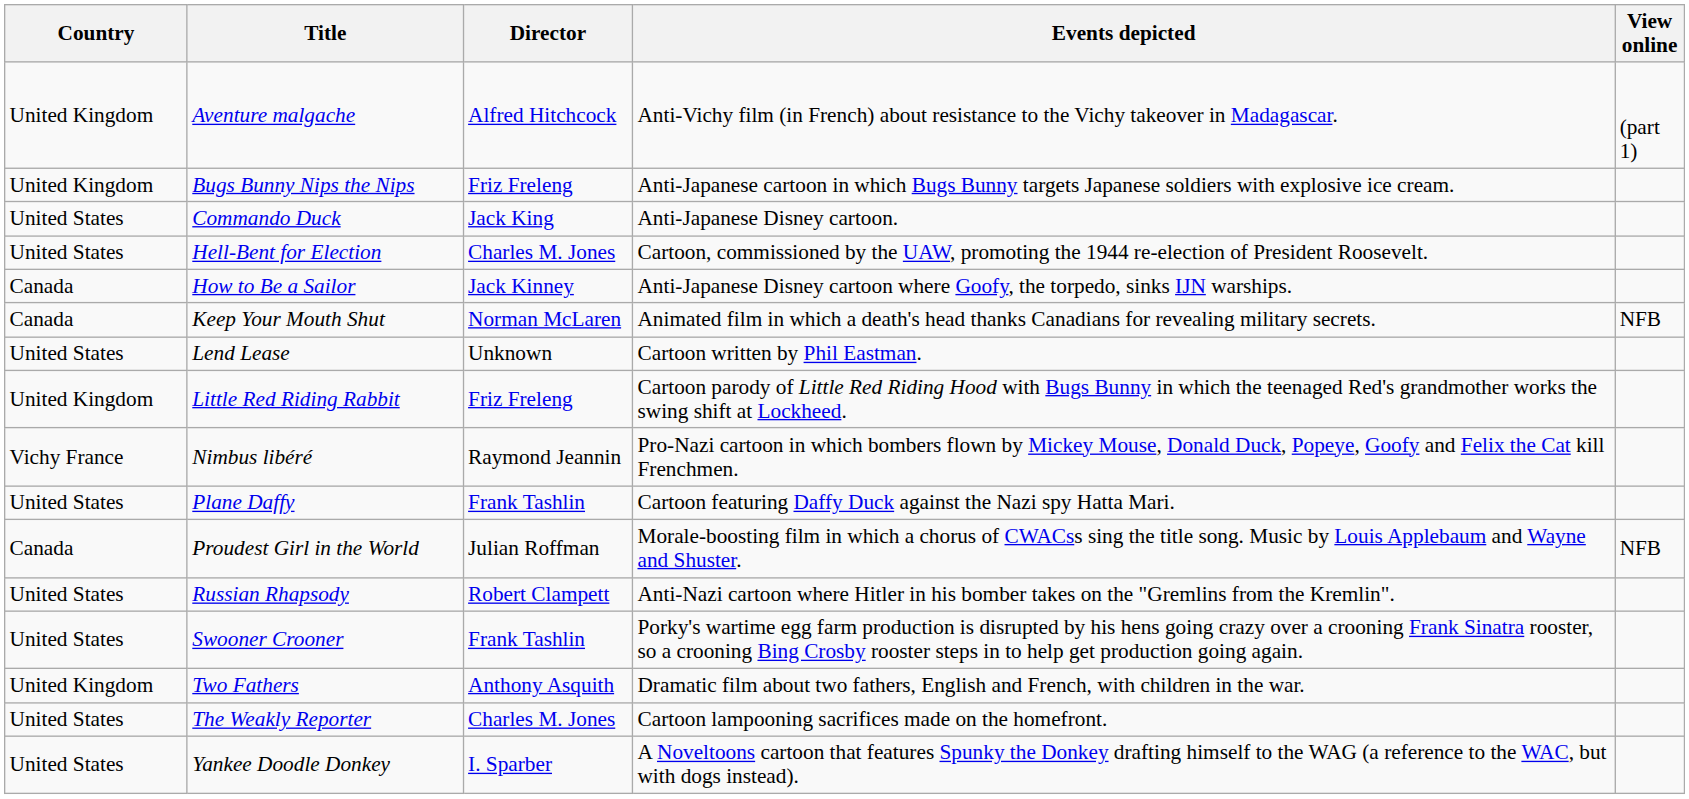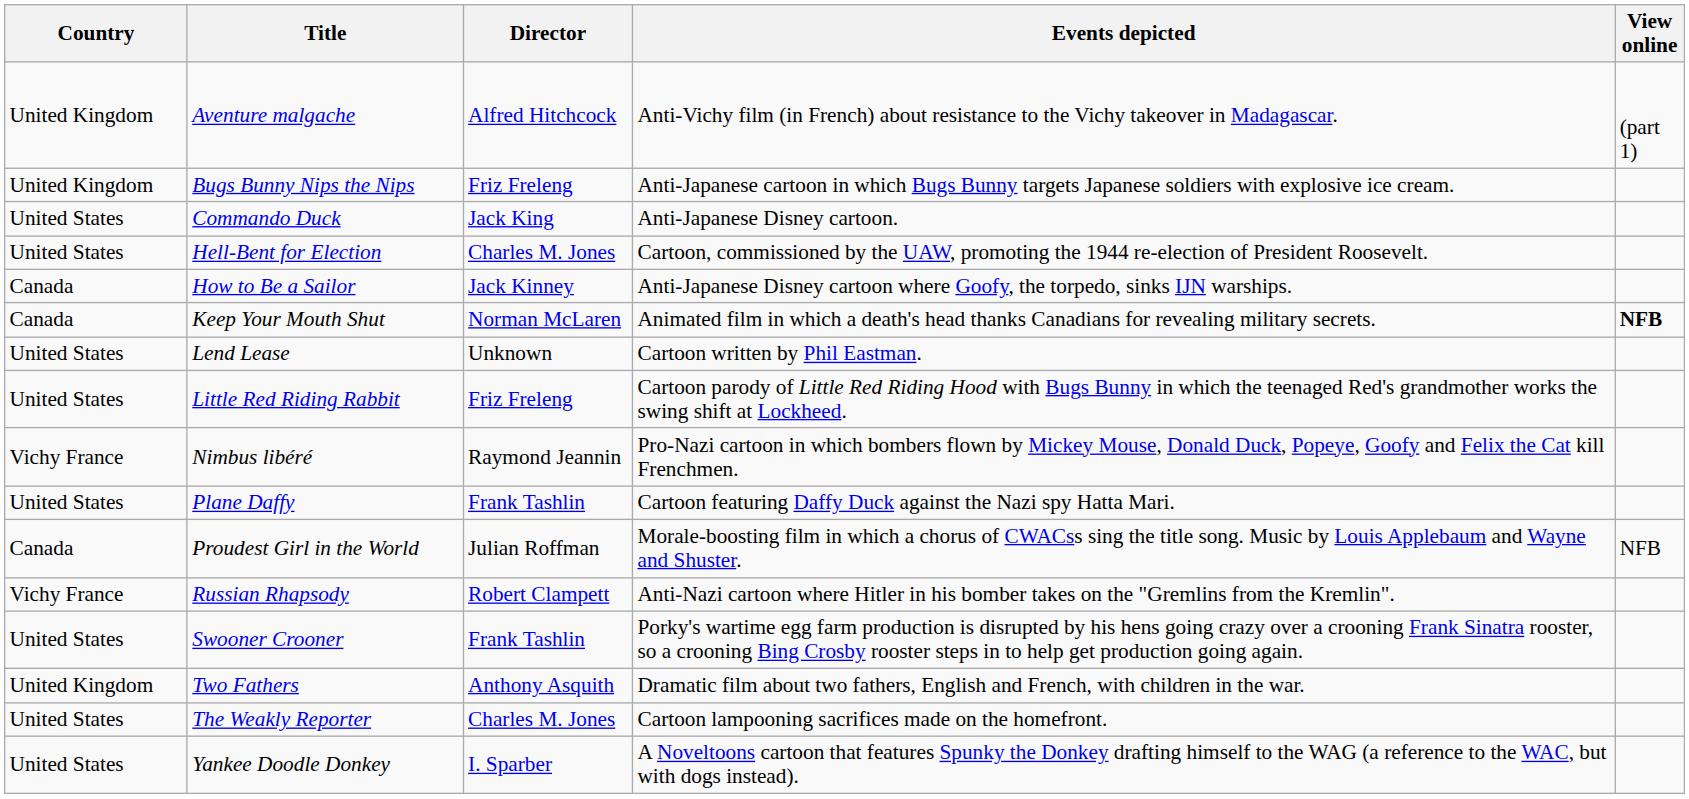 <table class="wikitable" width="100%">
 <tr>
 <th width=130>Country</th>
 <th width=200>Title</th>
 <th width=120>Director</th>
 <th>Events depicted</th>
 <th>View<br>online</th>
 </tr>
 <tr>
 <td>United Kingdom</td>
 <td><em><a href='#'>Aventure malgache</a></em></td>
 <td><a href='#'>Alfred Hitchcock</a></td>
 <td>Anti-Vichy film (in French) about resistance to the Vichy takeover in <a href='#'>Madagascar</a>.</td>
 <td><br><br>(part 1)</td>
 </tr>
 <tr>
 <td>United Kingdom</td>
 <td><em><a href='#'>Bugs Bunny Nips the Nips</a></em></td>
 <td><a href='#'>Friz Freleng</a></td>
 <td>Anti-Japanese cartoon in which <a href='#'>Bugs Bunny</a> targets Japanese soldiers with explosive ice cream.</td>
 <td></td>
 </tr>
 <tr>
 <td>United States</td>
 <td><em><a href='#'>Commando Duck</a></em></td>
 <td><a href='#'>Jack King</a></td>
 <td>Anti-Japanese Disney cartoon.</td>
 <td></td>
 </tr>
 <tr>
 <td>United States</td>
 <td><em><a href='#'>Hell-Bent for Election</a></em></td>
 <td><a href='#'>Charles M. Jones</a></td>
 <td>Cartoon, commissioned by the <a href='#'>UAW</a>, promoting the 1944 re-election of President Roosevelt.</td>
 <td></td>
 </tr>
 <tr>
 <td>Canada</td>
 <td><em><a href='#'>How to Be a Sailor</a></em></td>
 <td><a href='#'>Jack Kinney</a></td>
 <td>Anti-Japanese Disney cartoon where <a href='#'>Goofy</a>, the torpedo, sinks <a href='#'>IJN</a> warships.</td>
 <td></td>
 </tr>
 <tr>
 <td>Canada</td>
 <td><em>Keep Your Mouth Shut</em></td>
 <td><a href='#'>Norman McLaren</a></td>
 <td>Animated film in which a death's head thanks Canadians for revealing military secrets.</td>
-<td>NFB</td>
+<td><strong>NFB</strong></td>
 </tr>
 <tr>
 <td>United States</td>
 <td><em>Lend Lease</em></td>
 <td>Unknown</td>
 <td>Cartoon written by <a href='#'>Phil Eastman</a>.</td>
 <td></td>
 </tr>
 <tr>
-<td>United Kingdom</td>
+<td>United States</td>
 <td><em><a href='#'>Little Red Riding Rabbit</a></em></td>
 <td><a href='#'>Friz Freleng</a></td>
 <td>Cartoon parody of <em>Little Red Riding Hood</em> with <a href='#'>Bugs Bunny</a> in which the teenaged Red's grandmother works the swing shift at <a href='#'>Lockheed</a>.</td>
 <td></td>
 </tr>
 <tr>
 <td>Vichy France</td>
 <td><em>Nimbus libéré</em></td>
 <td>Raymond Jeannin</td>
 <td>Pro-Nazi cartoon in which bombers flown by <a href='#'>Mickey Mouse</a>, <a href='#'>Donald Duck</a>, <a href='#'>Popeye</a>, <a href='#'>Goofy</a> and <a href='#'>Felix the Cat</a> kill Frenchmen.</td>
 <td></td>
 </tr>
 <tr>
 <td>United States</td>
 <td><em><a href='#'>Plane Daffy</a></em></td>
 <td><a href='#'>Frank Tashlin</a></td>
 <td>Cartoon featuring <a href='#'>Daffy Duck</a> against the Nazi spy Hatta Mari.</td>
 <td></td>
 </tr>
 <tr>
 <td>Canada</td>
 <td><em>Proudest Girl in the World</em></td>
 <td>Julian Roffman</td>
 <td>Morale-boosting film in which a chorus of <a href='#'>CWACs</a>s sing the title song. Music by <a href='#'>Louis Applebaum</a> and <a href='#'>Wayne and Shuster</a>.</td>
 <td>NFB</td>
 </tr>
 <tr>
-<td>United States</td>
+<td>Vichy France</td>
 <td><em><a href='#'>Russian Rhapsody</a></em></td>
 <td><a href='#'>Robert Clampett</a></td>
 <td>Anti-Nazi cartoon where Hitler in his bomber takes on the "Gremlins from the Kremlin".</td>
 <td></td>
 </tr>
 <tr>
 <td>United States</td>
 <td><em><a href='#'>Swooner Crooner</a></em></td>
 <td><a href='#'>Frank Tashlin</a></td>
 <td>Porky's wartime egg farm production is disrupted by his hens going crazy over a crooning <a href='#'>Frank Sinatra</a> rooster, so a crooning <a href='#'>Bing Crosby</a> rooster steps in to help get production going again.</td>
 <td></td>
 </tr>
 <tr>
 <td>United Kingdom</td>
 <td><em><a href='#'>Two Fathers</a></em></td>
 <td><a href='#'>Anthony Asquith</a></td>
 <td>Dramatic film about two fathers, English and French, with children in the war.</td>
 <td></td>
 </tr>
 <tr>
 <td>United States</td>
 <td><em><a href='#'>The Weakly Reporter</a></em></td>
 <td><a href='#'>Charles M. Jones</a></td>
 <td>Cartoon lampooning sacrifices made on the homefront.</td>
 <td></td>
 </tr>
 <tr>
 <td>United States</td>
 <td><em>Yankee Doodle Donkey</em></td>
 <td><a href='#'>I. Sparber</a></td>
 <td>A <a href='#'>Noveltoons</a> cartoon that features <a href='#'>Spunky the Donkey</a> drafting himself to the WAG (a reference to the <a href='#'>WAC</a>, but with dogs instead).</td>
 <td></td>
 </tr>
 </table>
